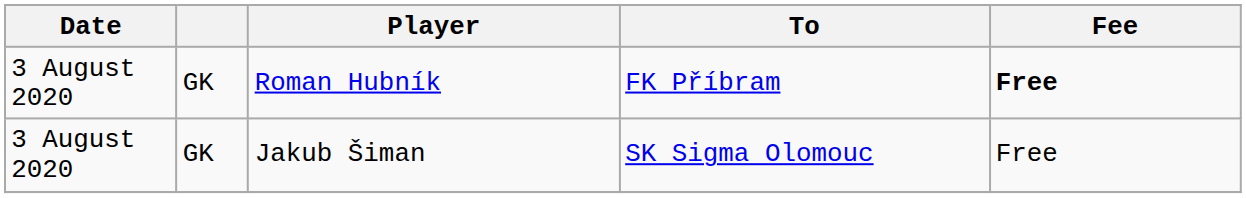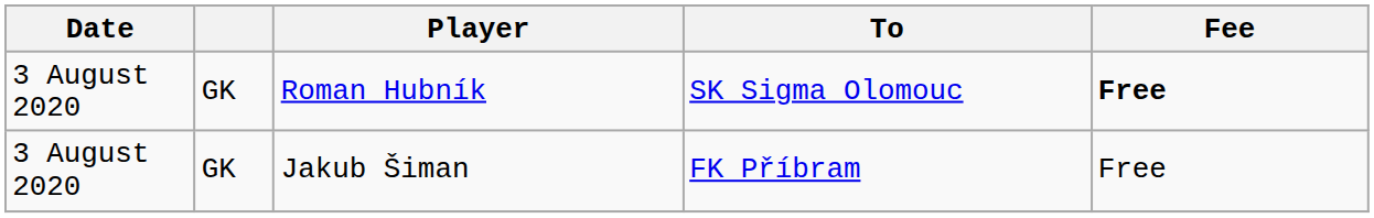 <table class="wikitable sortable">
 <tr>
 <th style="width:80px;">Date</th>
 <th style="width:30px;"></th>
 <th style="width:180px;">Player</th>
 <th style="width:180px;">To</th>
 <th style="width:120px;" class="unsortable">Fee</th>
 </tr>
 <tr>
 <td>3 August 2020</td>
 <td>GK</td>
 <td><a href='#'>Roman Hubník</a></td>
-<td><a href='#'>FK Příbram</a></td>
+<td><a href='#'>SK Sigma Olomouc</a></td>
 <td><strong>Free</strong></td>
 </tr>
 <tr>
 <td>3 August 2020</td>
 <td>GK</td>
 <td>Jakub Šiman</td>
-<td><a href='#'>SK Sigma Olomouc</a></td>
+<td><a href='#'>FK Příbram</a></td>
 <td>Free</td>
 </tr>
 <tr>
 </tr>
 </table>
